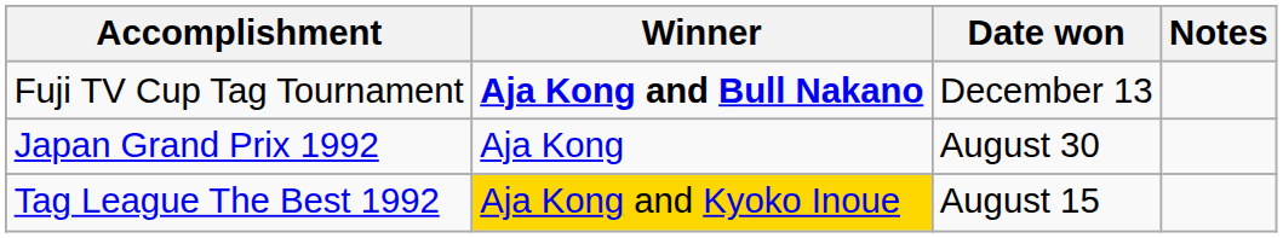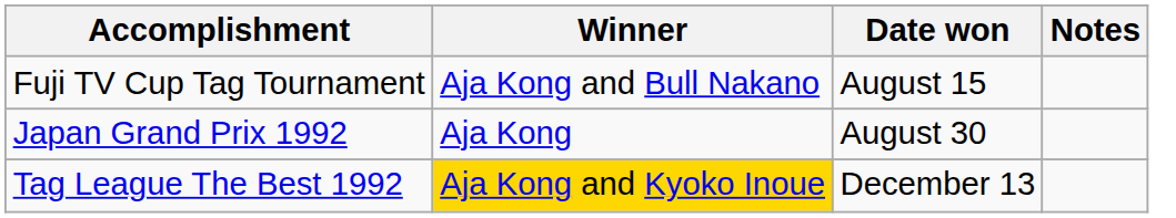 <table class="wikitable">
 <tr>
 <th>Accomplishment</th>
 <th>Winner</th>
 <th>Date won</th>
 <th>Notes</th>
 </tr>
 <tr>
 <td>Fuji TV Cup Tag Tournament</td>
-<td><strong><a href='#'>Aja Kong</a> and <a href='#'>Bull Nakano</a></strong></td>
-<td>December 13</td>
+<td><a href='#'>Aja Kong</a> and <a href='#'>Bull Nakano</a></td>
+<td>August 15</td>
 <td></td>
 </tr>
 <tr>
 <td><a href='#'> Japan Grand Prix 1992</a></td>
 <td><a href='#'>Aja Kong</a></td>
 <td>August 30</td>
 <td></td>
 </tr>
 <tr>
 <td><a href='#'> Tag League The Best 1992</a></td>
 <td style="background: gold;"><a href='#'>Aja Kong</a> and <a href='#'>Kyoko Inoue</a></td>
-<td>August 15</td>
+<td>December 13</td>
 <td></td>
 </tr>
 </table>
